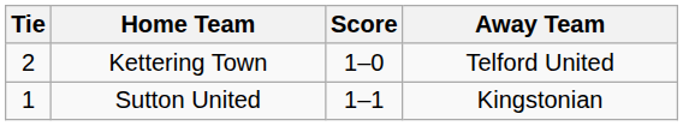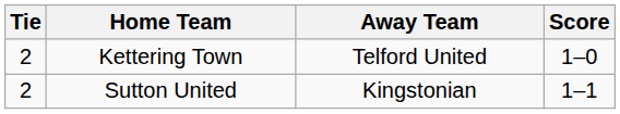 <table class="wikitable" style="text-align:center;">
 <tr>
 <th width=20>Tie</th>
 <th width=175>Home Team</th>
+<th width=175>Away Team</th>
 <th width=20>Score</th>
-<th width=175>Away Team</th>
 </tr>
 <tr>
 <td>2</td>
 <td>Kettering Town</td>
+<td>Telford United</td>
 <td>1–0</td>
-<td>Telford United</td>
 </tr>
 <tr>
-<td>1</td>
+<td>2</td>
 <td>Sutton United</td>
+<td>Kingstonian</td>
 <td>1–1</td>
-<td>Kingstonian</td>
 </tr>
 </table>
